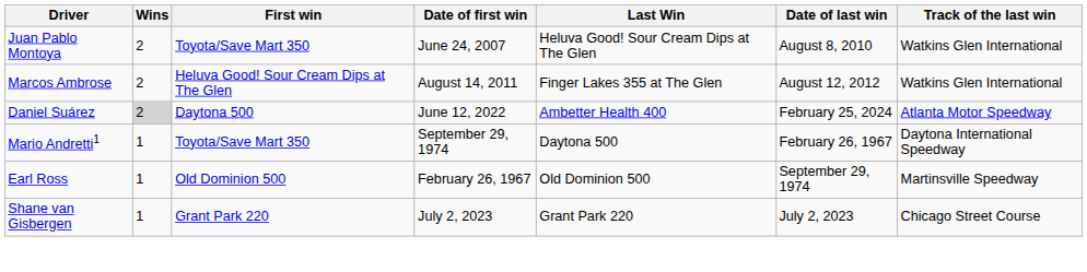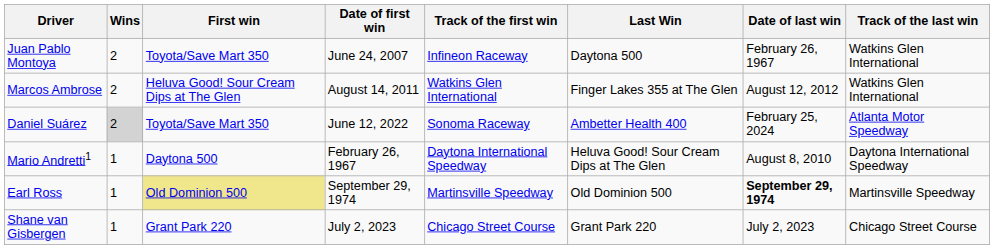 <table class="wikitable">
 <tr>
 <th>Driver</th>
 <th>Wins</th>
 <th>First win</th>
 <th>Date of first win</th>
+<th>Track of the first win</th>
 <th>Last Win</th>
 <th>Date of last win</th>
 <th>Track of the last win</th>
 </tr>
 <tr>
 <td> <a href='#'>Juan Pablo Montoya</a></td>
 <td>2</td>
 <td><a href='#'>Toyota/Save Mart 350</a></td>
 <td>June 24, 2007</td>
-<td>Heluva Good! Sour Cream Dips at The Glen</td>
-<td>August 8, 2010</td>
+<td> <a href='#'>Infineon Raceway</a></td>
+<td>Daytona 500</td>
+<td>February 26, 1967</td>
 <td> Watkins Glen International</td>
 </tr>
 <tr>
 <td> <a href='#'>Marcos Ambrose</a></td>
 <td>2</td>
 <td><a href='#'>Heluva Good! Sour Cream Dips at The Glen</a></td>
 <td>August 14, 2011</td>
+<td> <a href='#'>Watkins Glen International</a></td>
 <td>Finger Lakes 355 at The Glen</td>
 <td>August 12, 2012</td>
 <td> Watkins Glen International</td>
 </tr>
 <tr>
 <td> <a href='#'>Daniel Suárez</a></td>
 <td style="background: lightgrey;">2</td>
-<td><a href='#'>Daytona 500</a></td>
+<td><a href='#'>Toyota/Save Mart 350</a></td>
 <td>June 12, 2022</td>
+<td> <a href='#'>Sonoma Raceway</a></td>
 <td><a href='#'>Ambetter Health 400</a></td>
 <td>February 25, 2024</td>
 <td> <a href='#'>Atlanta Motor Speedway</a></td>
 </tr>
 <tr>
 <td> <a href='#'>Mario Andretti</a><sup>1</sup></td>
 <td>1</td>
-<td><a href='#'>Toyota/Save Mart 350</a></td>
-<td>September 29, 1974</td>
-<td>Daytona 500</td>
+<td><a href='#'>Daytona 500</a></td>
 <td>February 26, 1967</td>
+<td> <a href='#'>Daytona International Speedway</a></td>
+<td>Heluva Good! Sour Cream Dips at The Glen</td>
+<td>August 8, 2010</td>
 <td> Daytona International Speedway</td>
 </tr>
 <tr>
 <td> <a href='#'>Earl Ross</a></td>
 <td>1</td>
-<td><a href='#'>Old Dominion 500</a></td>
-<td>February 26, 1967</td>
+<td style="background: khaki;"><a href='#'>Old Dominion 500</a></td>
+<td>September 29, 1974</td>
+<td> <a href='#'>Martinsville Speedway</a></td>
 <td>Old Dominion 500</td>
-<td>September 29, 1974</td>
+<td><strong>September 29, 1974</strong></td>
 <td> Martinsville Speedway</td>
 </tr>
 <tr>
 <td> <a href='#'>Shane van Gisbergen</a></td>
 <td>1</td>
 <td><a href='#'>Grant Park 220</a></td>
 <td>July 2, 2023</td>
+<td> <a href='#'>Chicago Street Course</a></td>
 <td>Grant Park 220</td>
 <td>July 2, 2023</td>
 <td> Chicago Street Course</td>
 </tr>
 </table>
